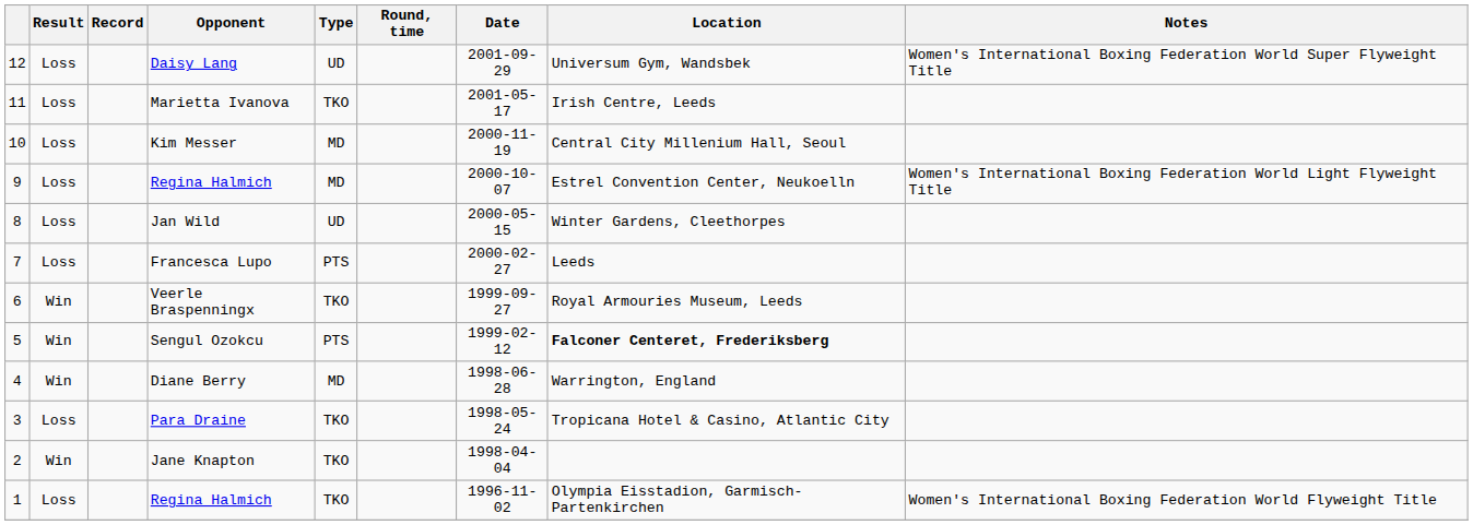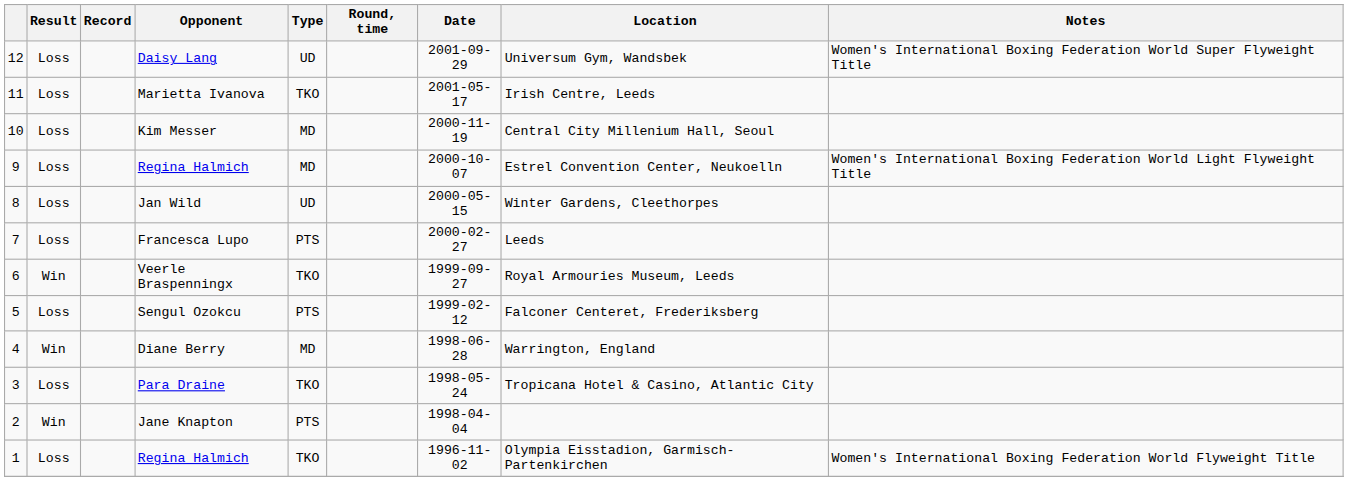 <table class="wikitable" style="text-align:center; font-size:95%">
 <tr>
 <th></th>
 <th>Result</th>
 <th>Record</th>
 <th>Opponent</th>
 <th>Type</th>
 <th>Round, time</th>
 <th>Date</th>
 <th>Location</th>
 <th>Notes</th>
 </tr>
 <tr>
 <td>12</td>
 <td>Loss</td>
 <td></td>
 <td style="text-align:left;"><a href='#'>Daisy Lang</a></td>
 <td>UD</td>
 <td></td>
 <td>2001-09-29</td>
 <td style="text-align:left;">Universum Gym, Wandsbek</td>
 <td style="text-align:left;">Women's International Boxing Federation World Super Flyweight Title</td>
 </tr>
 <tr>
 <td>11</td>
 <td>Loss</td>
 <td></td>
 <td style="text-align:left;">Marietta Ivanova</td>
 <td>TKO</td>
 <td></td>
 <td>2001-05-17</td>
 <td style="text-align:left;">Irish Centre, Leeds</td>
 <td style="text-align:left;"></td>
 </tr>
 <tr>
 <td>10</td>
 <td>Loss</td>
 <td></td>
 <td style="text-align:left;">Kim Messer</td>
 <td>MD</td>
 <td></td>
 <td>2000-11-19</td>
 <td style="text-align:left;">Central City Millenium Hall, Seoul</td>
 <td style="text-align:left;"></td>
 </tr>
 <tr>
 <td>9</td>
 <td>Loss</td>
 <td></td>
 <td style="text-align:left;"><a href='#'>Regina Halmich</a></td>
 <td>MD</td>
 <td></td>
 <td>2000-10-07</td>
 <td style="text-align:left;">Estrel Convention Center, Neukoelln</td>
 <td style="text-align:left;">Women's International Boxing Federation World Light Flyweight Title</td>
 </tr>
 <tr>
 <td>8</td>
 <td>Loss</td>
 <td></td>
 <td style="text-align:left;">Jan Wild</td>
 <td>UD</td>
 <td></td>
 <td>2000-05-15</td>
 <td style="text-align:left;">Winter Gardens, Cleethorpes</td>
 <td style="text-align:left;"></td>
 </tr>
 <tr>
 <td>7</td>
 <td>Loss</td>
 <td></td>
 <td style="text-align:left;">Francesca Lupo</td>
 <td>PTS</td>
 <td></td>
 <td>2000-02-27</td>
 <td style="text-align:left;">Leeds</td>
 <td style="text-align:left;"></td>
 </tr>
 <tr>
 <td>6</td>
 <td>Win</td>
 <td></td>
 <td style="text-align:left;">Veerle Braspenningx</td>
 <td>TKO</td>
 <td></td>
 <td>1999-09-27</td>
 <td style="text-align:left;">Royal Armouries Museum, Leeds</td>
 <td style="text-align:left;"></td>
 </tr>
 <tr>
 <td>5</td>
-<td>Win</td>
+<td>Loss</td>
 <td></td>
 <td style="text-align:left;">Sengul Ozokcu</td>
 <td>PTS</td>
 <td></td>
 <td>1999-02-12</td>
-<td style="text-align:left;"><strong>Falconer Centeret, Frederiksberg</strong></td>
+<td style="text-align:left;">Falconer Centeret, Frederiksberg</td>
 <td style="text-align:left;"></td>
 </tr>
 <tr>
 <td>4</td>
 <td>Win</td>
 <td></td>
 <td style="text-align:left;">Diane Berry</td>
 <td>MD</td>
 <td></td>
 <td>1998-06-28</td>
 <td style="text-align:left;">Warrington, England</td>
 <td style="text-align:left;"></td>
 </tr>
 <tr>
 <td>3</td>
 <td>Loss</td>
 <td></td>
 <td style="text-align:left;"><a href='#'>Para Draine</a></td>
 <td>TKO</td>
 <td></td>
 <td>1998-05-24</td>
 <td style="text-align:left;">Tropicana Hotel & Casino, Atlantic City</td>
 <td style="text-align:left;"></td>
 </tr>
 <tr>
 <td>2</td>
 <td>Win</td>
 <td></td>
 <td style="text-align:left;">Jane Knapton</td>
-<td>TKO</td>
+<td>PTS</td>
 <td></td>
 <td>1998-04-04</td>
 <td style="text-align:left;"></td>
 <td style="text-align:left;"></td>
 </tr>
 <tr>
 <td>1</td>
 <td>Loss</td>
 <td></td>
 <td style="text-align:left;"><a href='#'>Regina Halmich</a></td>
 <td>TKO</td>
 <td></td>
 <td>1996-11-02</td>
 <td style="text-align:left;">Olympia Eisstadion, Garmisch-Partenkirchen</td>
 <td style="text-align:left;">Women's International Boxing Federation World Flyweight Title</td>
 </tr>
 <tr>
 </tr>
 </table>
